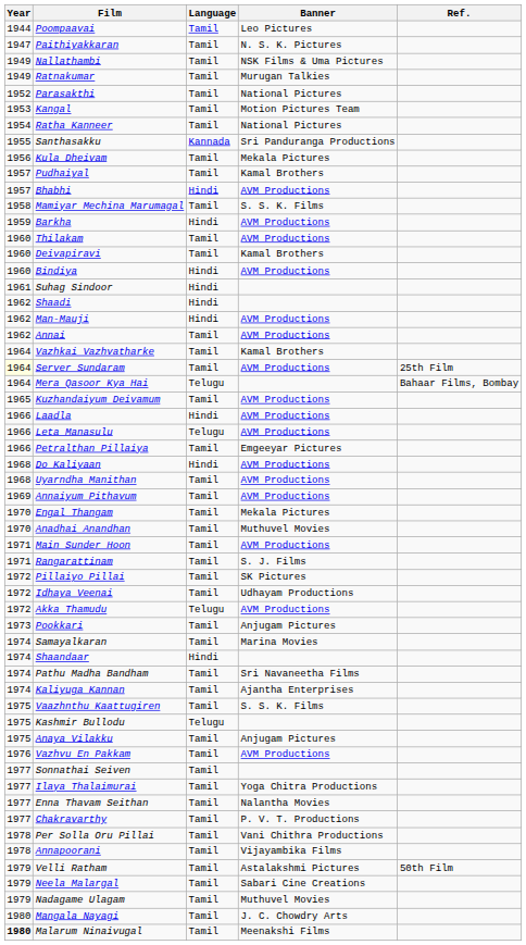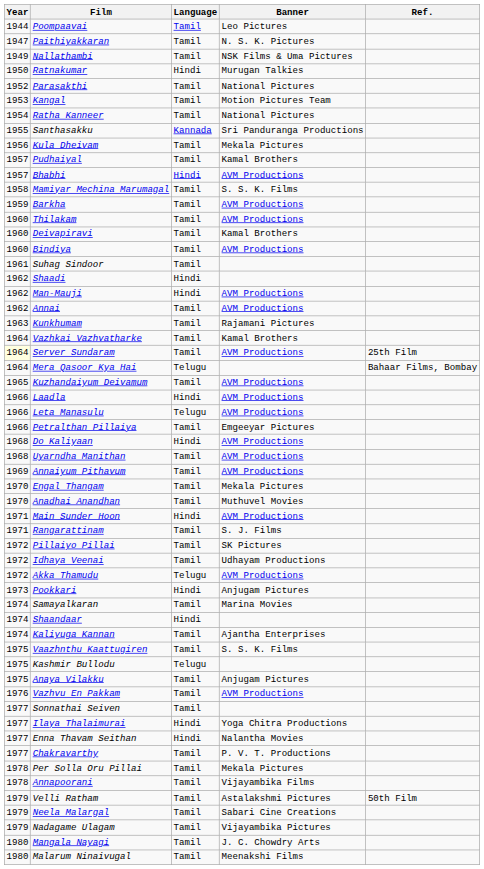 <table class="wikitable sortable">
 <tr>
 <th>Year</th>
 <th>Film</th>
 <th>Language</th>
 <th>Banner</th>
 <th>Ref.</th>
 </tr>
 <tr>
 <td>1944</td>
 <td><em><a href='#'>Poompaavai</a></em></td>
 <td><a href='#'>Tamil</a></td>
 <td>Leo Pictures</td>
 <td></td>
 </tr>
 <tr>
 <td>1947</td>
 <td><em><a href='#'>Paithiyakkaran</a></em></td>
 <td>Tamil</td>
 <td>N. S. K. Pictures</td>
 <td></td>
 </tr>
 <tr>
 <td>1949</td>
 <td><em><a href='#'>Nallathambi</a></em></td>
 <td>Tamil</td>
 <td>NSK Films & Uma Pictures</td>
 <td></td>
 </tr>
 <tr>
-<td>1949</td>
+<td>1950</td>
 <td><em><a href='#'>Ratnakumar</a></em></td>
-<td>Tamil</td>
+<td>Hindi</td>
 <td>Murugan Talkies</td>
 <td></td>
 </tr>
 <tr>
 <td>1952</td>
 <td><em><a href='#'>Parasakthi</a></em></td>
 <td>Tamil</td>
 <td>National Pictures</td>
 <td></td>
 </tr>
 <tr>
 <td>1953</td>
 <td><em><a href='#'>Kangal</a></em></td>
 <td>Tamil</td>
 <td>Motion Pictures Team</td>
 <td></td>
 </tr>
 <tr>
 <td>1954</td>
 <td><em><a href='#'>Ratha Kanneer</a></em></td>
 <td>Tamil</td>
 <td>National Pictures</td>
 <td></td>
 </tr>
 <tr>
 <td>1955</td>
 <td><em>Santhasakku</em></td>
 <td><a href='#'>Kannada</a></td>
 <td>Sri Panduranga Productions</td>
 <td></td>
 </tr>
 <tr>
 <td>1956</td>
 <td><em><a href='#'>Kula Dheivam</a></em></td>
 <td>Tamil</td>
 <td>Mekala Pictures</td>
 <td></td>
 </tr>
 <tr>
 <td>1957</td>
 <td><em><a href='#'>Pudhaiyal</a></em></td>
 <td>Tamil</td>
 <td>Kamal Brothers</td>
 <td></td>
 </tr>
 <tr>
 <td>1957</td>
 <td><em><a href='#'>Bhabhi</a></em></td>
 <td><a href='#'>Hindi</a></td>
 <td><a href='#'>AVM Productions</a></td>
 <td></td>
 </tr>
 <tr>
 <td>1958</td>
 <td><em><a href='#'>Mamiyar Mechina Marumagal</a></em></td>
 <td>Tamil</td>
 <td>S. S. K. Films</td>
 <td></td>
 </tr>
 <tr>
 <td>1959</td>
 <td><em><a href='#'>Barkha</a></em></td>
-<td>Hindi</td>
+<td>Tamil</td>
 <td><a href='#'>AVM Productions</a></td>
 <td></td>
 </tr>
 <tr>
 <td>1960</td>
 <td><em><a href='#'>Thilakam</a></em></td>
 <td>Tamil</td>
 <td><a href='#'>AVM Productions</a></td>
 <td></td>
 </tr>
 <tr>
 <td>1960</td>
 <td><em><a href='#'>Deivapiravi</a></em></td>
 <td>Tamil</td>
 <td>Kamal Brothers</td>
 <td></td>
 </tr>
 <tr>
 <td>1960</td>
 <td><em><a href='#'>Bindiya</a></em></td>
-<td>Hindi</td>
+<td>Tamil</td>
 <td><a href='#'>AVM Productions</a></td>
 <td></td>
 </tr>
 <tr>
 <td>1961</td>
 <td><em>Suhag Sindoor</em></td>
-<td>Hindi</td>
+<td>Tamil</td>
 <td></td>
 <td></td>
 </tr>
 <tr>
 <td>1962</td>
 <td><em><a href='#'>Shaadi</a></em></td>
 <td>Hindi</td>
 <td></td>
 <td></td>
 </tr>
 <tr>
 <td>1962</td>
 <td><em><a href='#'>Man-Mauji</a></em></td>
 <td>Hindi</td>
 <td><a href='#'>AVM Productions</a></td>
 <td></td>
 </tr>
 <tr>
 <td>1962</td>
 <td><em><a href='#'>Annai</a></em></td>
 <td>Tamil</td>
 <td><a href='#'>AVM Productions</a></td>
+<td></td>
+</tr>
+<tr>
+<td>1963</td>
+<td><em><a href='#'>Kunkhumam</a></em></td>
+<td>Tamil</td>
+<td>Rajamani Pictures</td>
 <td></td>
 </tr>
 <tr>
 <td>1964</td>
 <td><em><a href='#'>Vazhkai Vazhvatharke</a></em></td>
 <td>Tamil</td>
 <td>Kamal Brothers</td>
 <td></td>
 </tr>
 <tr>
 <td style="background: lightyellow;">1964</td>
 <td><em><a href='#'>Server Sundaram</a></em></td>
 <td>Tamil</td>
 <td><a href='#'>AVM Productions</a></td>
 <td>25th Film</td>
 </tr>
 <tr>
 <td>1964</td>
 <td><em><a href='#'>Mera Qasoor Kya Hai</a></em></td>
 <td>Telugu</td>
 <td></td>
 <td>Bahaar Films, Bombay</td>
 </tr>
 <tr>
 <td>1965</td>
 <td><em><a href='#'>Kuzhandaiyum Deivamum</a></em></td>
 <td>Tamil</td>
 <td><a href='#'>AVM Productions</a></td>
 <td></td>
 </tr>
 <tr>
 <td>1966</td>
 <td><em><a href='#'>Laadla</a></em></td>
 <td>Hindi</td>
 <td><a href='#'>AVM Productions</a></td>
 <td></td>
 </tr>
 <tr>
 <td>1966</td>
 <td><em><a href='#'>Leta Manasulu</a></em></td>
 <td>Telugu</td>
 <td><a href='#'>AVM Productions</a></td>
 <td></td>
 </tr>
 <tr>
 <td>1966</td>
 <td><em><a href='#'>Petralthan Pillaiya</a></em></td>
 <td>Tamil</td>
 <td>Emgeeyar Pictures</td>
 <td></td>
 </tr>
 <tr>
 <td>1968</td>
 <td><em><a href='#'>Do Kaliyaan</a></em></td>
 <td>Hindi</td>
 <td><a href='#'>AVM Productions</a></td>
 <td></td>
 </tr>
 <tr>
 <td>1968</td>
 <td><em><a href='#'>Uyarndha Manithan</a></em></td>
 <td>Tamil</td>
 <td><a href='#'>AVM Productions</a></td>
 <td></td>
 </tr>
 <tr>
 <td>1969</td>
 <td><em><a href='#'>Annaiyum Pithavum</a></em></td>
 <td>Tamil</td>
 <td><a href='#'>AVM Productions</a></td>
 <td></td>
 </tr>
 <tr>
 <td>1970</td>
 <td><em><a href='#'>Engal Thangam</a></em></td>
 <td>Tamil</td>
 <td>Mekala Pictures</td>
 <td></td>
 </tr>
 <tr>
 <td>1970</td>
 <td><em><a href='#'>Anadhai Anandhan</a></em></td>
 <td>Tamil</td>
 <td>Muthuvel Movies</td>
 <td></td>
 </tr>
 <tr>
 <td>1971</td>
 <td><em><a href='#'>Main Sunder Hoon</a></em></td>
-<td>Tamil</td>
+<td>Hindi</td>
 <td><a href='#'>AVM Productions</a></td>
 <td></td>
 </tr>
 <tr>
 <td>1971</td>
 <td><em><a href='#'>Rangarattinam</a></em></td>
 <td>Tamil</td>
 <td>S. J. Films</td>
 <td></td>
 </tr>
 <tr>
 <td>1972</td>
 <td><em><a href='#'>Pillaiyo Pillai</a></em></td>
 <td>Tamil</td>
 <td>SK Pictures</td>
 <td></td>
 </tr>
 <tr>
 <td>1972</td>
 <td><em><a href='#'>Idhaya Veenai</a></em></td>
 <td>Tamil</td>
 <td>Udhayam Productions</td>
 <td></td>
 </tr>
 <tr>
 <td>1972</td>
 <td><em><a href='#'>Akka Thamudu</a></em></td>
 <td>Telugu</td>
 <td><a href='#'>AVM Productions</a></td>
 <td></td>
 </tr>
 <tr>
 <td>1973</td>
 <td><em><a href='#'>Pookkari</a></em></td>
-<td>Tamil</td>
+<td>Hindi</td>
 <td>Anjugam Pictures</td>
 <td></td>
 </tr>
 <tr>
 <td>1974</td>
 <td><em>Samayalkaran</em></td>
 <td>Tamil</td>
 <td>Marina Movies</td>
 <td></td>
 </tr>
 <tr>
 <td>1974</td>
 <td><em><a href='#'>Shaandaar</a></em></td>
 <td>Hindi</td>
 <td></td>
-<td></td>
-</tr>
-<tr>
-<td>1974</td>
-<td><em>Pathu Madha Bandham</em></td>
-<td>Tamil</td>
-<td>Sri Navaneetha Films</td>
 <td></td>
 </tr>
 <tr>
 <td>1974</td>
 <td><em><a href='#'>Kaliyuga Kannan</a></em></td>
 <td>Tamil</td>
 <td>Ajantha Enterprises</td>
 <td></td>
 </tr>
 <tr>
 <td>1975</td>
 <td><em><a href='#'>Vaazhnthu Kaattugiren</a></em></td>
 <td>Tamil</td>
 <td>S. S. K. Films</td>
 <td></td>
 </tr>
 <tr>
 <td>1975</td>
 <td><em>Kashmir Bullodu</em></td>
 <td>Telugu</td>
 <td></td>
 <td></td>
 </tr>
 <tr>
 <td>1975</td>
 <td><em><a href='#'>Anaya Vilakku</a></em></td>
 <td>Tamil</td>
 <td>Anjugam Pictures</td>
 <td></td>
 </tr>
 <tr>
 <td>1976</td>
 <td><em><a href='#'>Vazhvu En Pakkam</a></em></td>
 <td>Tamil</td>
 <td><a href='#'>AVM Productions</a></td>
 <td></td>
 </tr>
 <tr>
 <td>1977</td>
 <td><em>Sonnathai Seiven</em></td>
 <td>Tamil</td>
 <td></td>
 <td></td>
 </tr>
 <tr>
 <td>1977</td>
 <td><em><a href='#'>Ilaya Thalaimurai</a></em></td>
-<td>Tamil</td>
+<td>Hindi</td>
 <td>Yoga Chitra Productions</td>
 <td></td>
 </tr>
 <tr>
 <td>1977</td>
 <td><em>Enna Thavam Seithan</em></td>
-<td>Tamil</td>
+<td>Hindi</td>
 <td>Nalantha Movies</td>
 <td></td>
 </tr>
 <tr>
 <td>1977</td>
 <td><em><a href='#'>Chakravarthy</a></em></td>
 <td>Tamil</td>
 <td>P. V. T. Productions</td>
 <td></td>
 </tr>
 <tr>
 <td>1978</td>
 <td><em>Per Solla Oru Pillai</em></td>
 <td>Tamil</td>
-<td>Vani Chithra Productions</td>
+<td>Mekala Pictures</td>
 <td></td>
 </tr>
 <tr>
 <td>1978</td>
 <td><em><a href='#'>Annapoorani</a></em></td>
 <td>Tamil</td>
 <td>Vijayambika Films</td>
 <td></td>
 </tr>
 <tr>
 <td>1979</td>
 <td><em>Velli Ratham</em></td>
 <td>Tamil</td>
 <td>Astalakshmi Pictures</td>
 <td>50th Film</td>
 </tr>
 <tr>
 <td>1979</td>
 <td><em><a href='#'>Neela Malargal</a></em></td>
 <td>Tamil</td>
 <td>Sabari Cine Creations</td>
 <td></td>
 </tr>
 <tr>
 <td>1979</td>
 <td><em>Nadagame Ulagam</em></td>
 <td>Tamil</td>
-<td>Muthuvel Movies</td>
+<td>Vijayambika Pictures</td>
 <td></td>
 </tr>
 <tr>
 <td>1980</td>
 <td><em><a href='#'>Mangala Nayagi</a></em></td>
 <td>Tamil</td>
 <td>J. C. Chowdry Arts</td>
 <td></td>
 </tr>
 <tr>
-<td><strong>1980</strong></td>
+<td>1980</td>
 <td><em>Malarum Ninaivugal</em></td>
 <td>Tamil</td>
 <td>Meenakshi Films</td>
 <td></td>
 </tr>
 </table>
